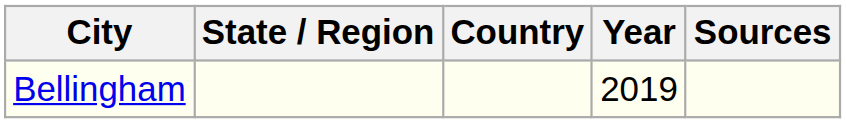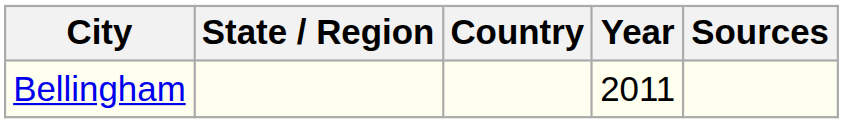 <table class="wikitable" style="background:#ffffef; float:left;">
 <tr>
 <th>City</th>
 <th>State / Region</th>
 <th>Country</th>
 <th>Year</th>
 <th>Sources</th>
 </tr>
 <tr>
 <td><a href='#'>Bellingham</a></td>
 <td></td>
 <td></td>
-<td>2019</td>
+<td>2011</td>
 <td style="text-align:center;"></td>
 </tr>
 </table>
